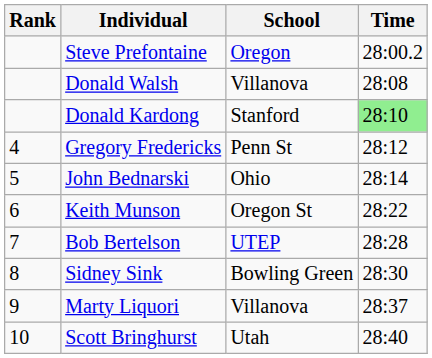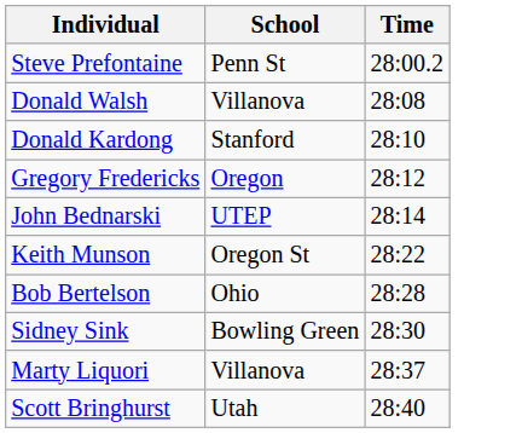 <table class="wikitable">
 <tr>
-<th>Rank</th>
 <th>Individual</th>
 <th>School</th>
 <th>Time</th>
 </tr>
 <tr>
-<td></td>
 <td><a href='#'>Steve Prefontaine</a></td>
-<td><a href='#'>Oregon</a></td>
+<td>Penn St</td>
 <td>28:00.2</td>
 </tr>
 <tr>
-<td></td>
 <td><a href='#'>Donald Walsh</a></td>
 <td>Villanova</td>
 <td>28:08</td>
 </tr>
 <tr>
-<td></td>
 <td><a href='#'>Donald Kardong</a></td>
 <td>Stanford</td>
-<td style="background: lightgreen;">28:10</td>
+<td>28:10</td>
 </tr>
 <tr>
-<td>4</td>
 <td><a href='#'>Gregory Fredericks</a></td>
-<td>Penn St</td>
+<td><a href='#'>Oregon</a></td>
 <td>28:12</td>
 </tr>
 <tr>
-<td>5</td>
 <td><a href='#'>John Bednarski</a></td>
-<td>Ohio</td>
+<td><a href='#'>UTEP</a></td>
 <td>28:14</td>
 </tr>
 <tr>
-<td>6</td>
 <td><a href='#'>Keith Munson</a></td>
 <td>Oregon St</td>
 <td>28:22</td>
 </tr>
 <tr>
-<td>7</td>
 <td><a href='#'>Bob Bertelson</a></td>
-<td><a href='#'>UTEP</a></td>
+<td>Ohio</td>
 <td>28:28</td>
 </tr>
 <tr>
-<td>8</td>
 <td><a href='#'>Sidney Sink</a></td>
 <td>Bowling Green</td>
 <td>28:30</td>
 </tr>
 <tr>
-<td>9</td>
 <td><a href='#'>Marty Liquori</a></td>
 <td>Villanova</td>
 <td>28:37</td>
 </tr>
 <tr>
-<td>10</td>
 <td><a href='#'>Scott Bringhurst</a></td>
 <td>Utah</td>
 <td>28:40</td>
 </tr>
 </table>
